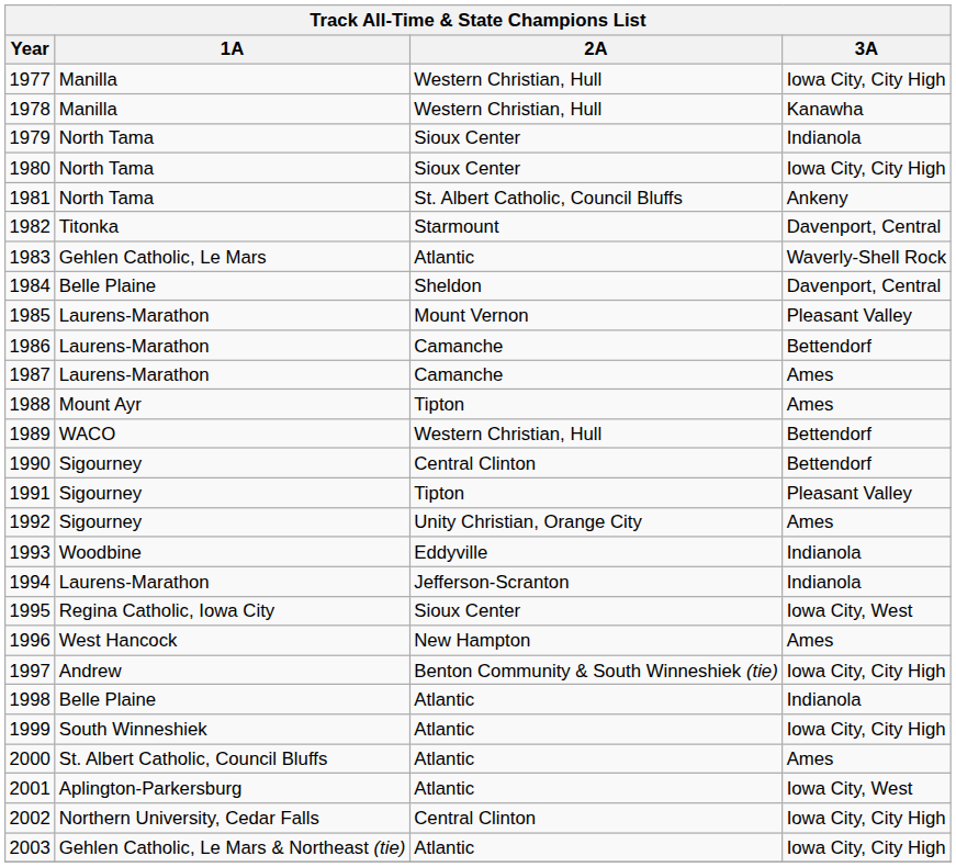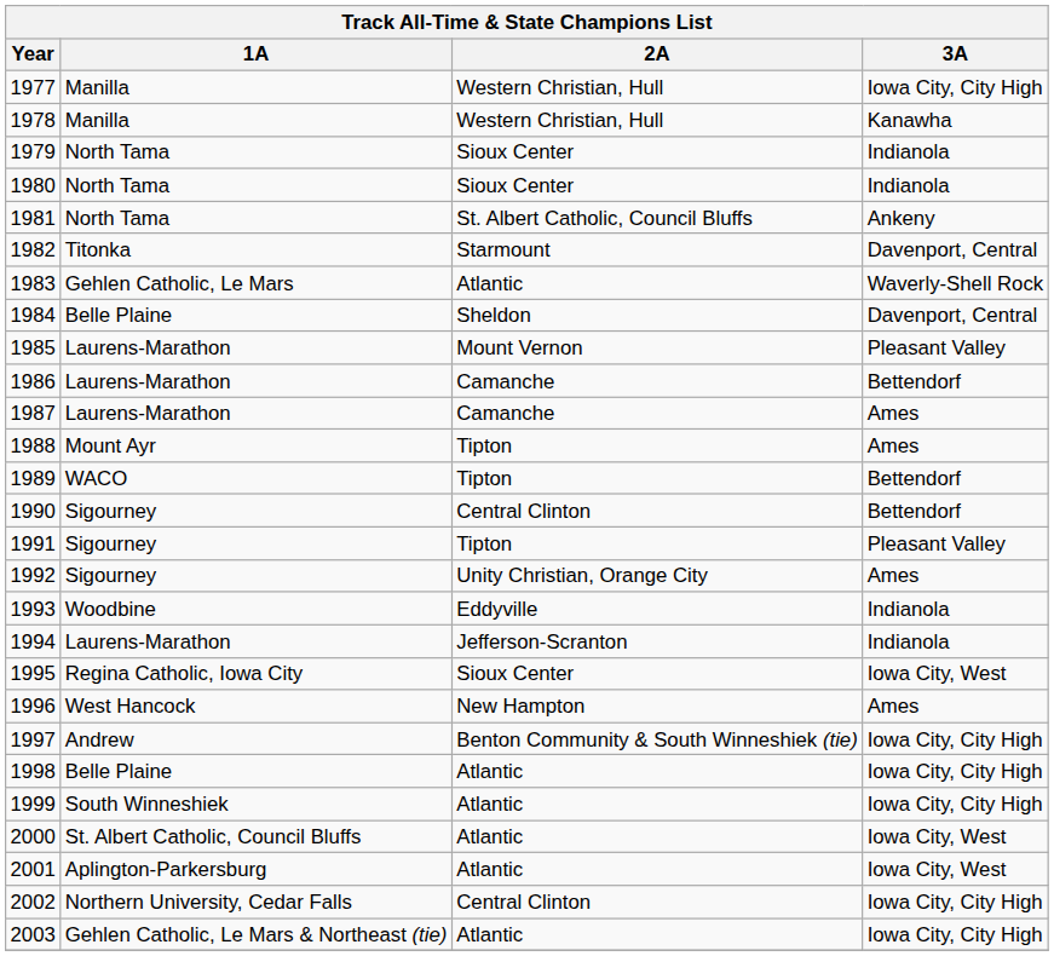 <table class="wikitable collapsible collapsed" style="font-size:88%; min-width:40em">
 <tr>
 <th colspan=5>Track All-Time & State Champions List</th>
 </tr>
 <tr>
 <th>Year</th>
 <th>1A</th>
 <th>2A</th>
 <th>3A</th>
 </tr>
 <tr>
 <td>1977</td>
 <td>Manilla</td>
 <td>Western Christian, Hull</td>
 <td>Iowa City, City High</td>
 </tr>
 <tr>
 <td>1978</td>
 <td>Manilla</td>
 <td>Western Christian, Hull</td>
 <td>Kanawha</td>
 </tr>
 <tr>
 <td>1979</td>
 <td>North Tama</td>
 <td>Sioux Center</td>
 <td>Indianola</td>
 </tr>
 <tr>
 <td>1980</td>
 <td>North Tama</td>
 <td>Sioux Center</td>
-<td>Iowa City, City High</td>
+<td>Indianola</td>
 </tr>
 <tr>
 <td>1981</td>
 <td>North Tama</td>
 <td>St. Albert Catholic, Council Bluffs</td>
 <td>Ankeny</td>
 </tr>
 <tr>
 <td>1982</td>
 <td>Titonka</td>
 <td>Starmount</td>
 <td>Davenport, Central</td>
 </tr>
 <tr>
 <td>1983</td>
 <td>Gehlen Catholic, Le Mars</td>
 <td>Atlantic</td>
 <td>Waverly-Shell Rock</td>
 </tr>
 <tr>
 <td>1984</td>
 <td>Belle Plaine</td>
 <td>Sheldon</td>
 <td>Davenport, Central</td>
 </tr>
 <tr>
 <td>1985</td>
 <td>Laurens-Marathon</td>
 <td>Mount Vernon</td>
 <td>Pleasant Valley</td>
 </tr>
 <tr>
 <td>1986</td>
 <td>Laurens-Marathon</td>
 <td>Camanche</td>
 <td>Bettendorf</td>
 </tr>
 <tr>
 <td>1987</td>
 <td>Laurens-Marathon</td>
 <td>Camanche</td>
 <td>Ames</td>
 </tr>
 <tr>
 <td>1988</td>
 <td>Mount Ayr</td>
 <td>Tipton</td>
 <td>Ames</td>
 </tr>
 <tr>
 <td>1989</td>
 <td>WACO</td>
-<td>Western Christian, Hull</td>
+<td>Tipton</td>
 <td>Bettendorf</td>
 </tr>
 <tr>
 <td>1990</td>
 <td>Sigourney</td>
 <td>Central Clinton</td>
 <td>Bettendorf</td>
 </tr>
 <tr>
 <td>1991</td>
 <td>Sigourney</td>
 <td>Tipton</td>
 <td>Pleasant Valley</td>
 </tr>
 <tr>
 <td>1992</td>
 <td>Sigourney</td>
 <td>Unity Christian, Orange City</td>
 <td>Ames</td>
 </tr>
 <tr>
 <td>1993</td>
 <td>Woodbine</td>
 <td>Eddyville</td>
 <td>Indianola</td>
 </tr>
 <tr>
 <td>1994</td>
 <td>Laurens-Marathon</td>
 <td>Jefferson-Scranton</td>
 <td>Indianola</td>
 </tr>
 <tr>
 <td>1995</td>
 <td>Regina Catholic, Iowa City</td>
 <td>Sioux Center</td>
 <td>Iowa City, West</td>
 </tr>
 <tr>
 <td>1996</td>
 <td>West Hancock</td>
 <td>New Hampton</td>
 <td>Ames</td>
 </tr>
 <tr>
 <td>1997</td>
 <td>Andrew</td>
 <td>Benton Community & South Winneshiek <em>(tie)</em></td>
 <td>Iowa City, City High</td>
 </tr>
 <tr>
 <td>1998</td>
 <td>Belle Plaine</td>
 <td>Atlantic</td>
-<td>Indianola</td>
+<td>Iowa City, City High</td>
 </tr>
 <tr>
 <td>1999</td>
 <td>South Winneshiek</td>
 <td>Atlantic</td>
 <td>Iowa City, City High</td>
 </tr>
 <tr>
 <td>2000</td>
 <td>St. Albert Catholic, Council Bluffs</td>
 <td>Atlantic</td>
-<td>Ames</td>
+<td>Iowa City, West</td>
 </tr>
 <tr>
 <td>2001</td>
 <td>Aplington-Parkersburg</td>
 <td>Atlantic</td>
 <td>Iowa City, West</td>
 </tr>
 <tr>
 <td>2002</td>
 <td>Northern University, Cedar Falls</td>
 <td>Central Clinton</td>
 <td>Iowa City, City High</td>
 </tr>
 <tr>
 <td>2003</td>
 <td>Gehlen Catholic, Le Mars & Northeast <em>(tie)</em></td>
 <td>Atlantic</td>
 <td>Iowa City, City High</td>
 </tr>
 <tr>
 </tr>
 </table>
